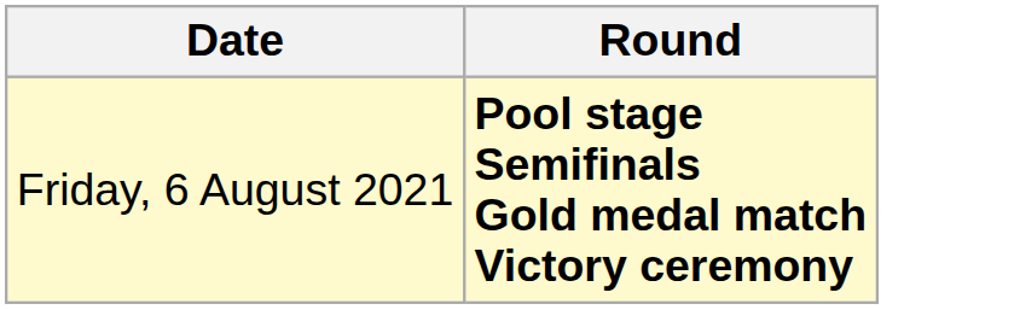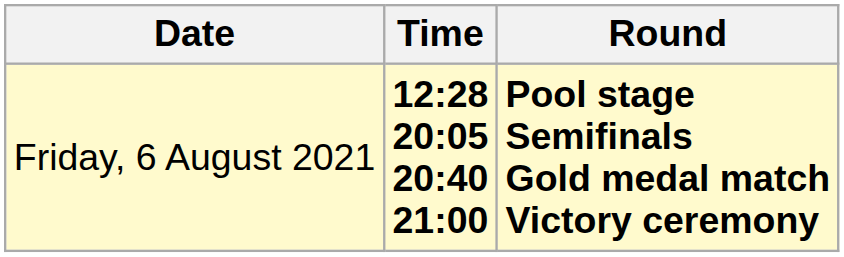 <table class="wikitable">
 <tr>
 <th>Date</th>
+<th>Time</th>
 <th>Round</th>
 </tr>
 <tr>
 <td style=background:lemonchiffon>Friday, 6 August 2021</td>
+<td style=background:lemonchiffon><strong>12:28<br>20:05<br>20:40<br>21:00</strong></td>
 <td style=background:lemonchiffon><strong>Pool stage<br>Semifinals<br>Gold medal match<br>Victory ceremony</strong></td>
 </tr>
 </table>
